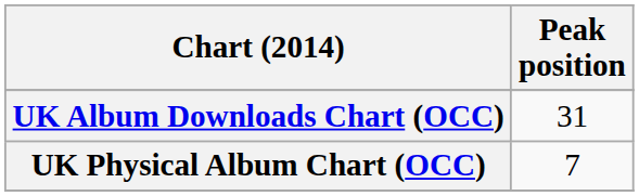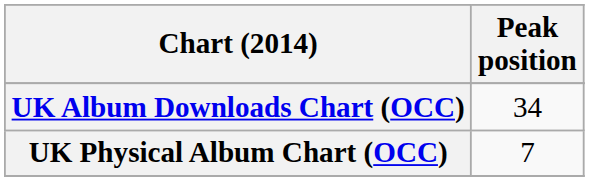 <table class="wikitable sortable plainrowheaders" style="text-align:centre">
 <tr>
 <th scope="col">Chart (2014)</th>
 <th scope="col">Peak<br>position</th>
 </tr>
 <tr>
 </tr>
 <tr>
 </tr>
 <tr>
 </tr>
 <tr>
 <th scope="row"><a href='#'>UK Album Downloads Chart</a> (<a href='#'>OCC</a>)</th>
-<td align="center">31</td>
+<td align="center">34</td>
 </tr>
 <tr>
 <th scope="row">UK Physical Album Chart (<a href='#'>OCC</a>)</th>
 <td align="center">7</td>
 </tr>
 <tr>
 </tr>
 </table>
